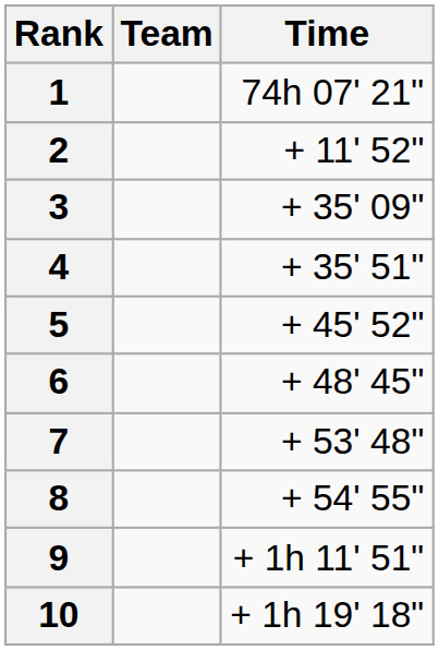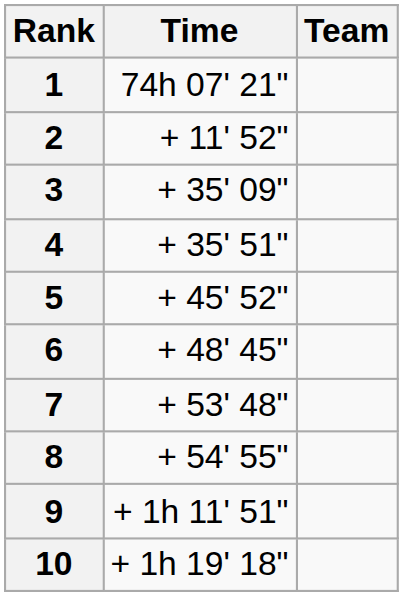 <table class="wikitable">
 <tr>
 <th scope="col">Rank</th>
+<th scope="col">Time</th>
 <th scope="col">Team</th>
-<th scope="col">Time</th>
 </tr>
 <tr>
 <th scope="row">1</th>
+<td align="right">74h 07' 21"</td>
 <td>  </td>
-<td align="right">74h 07' 21"</td>
 </tr>
 <tr>
 <th scope="row">2</th>
+<td align="right">+ 11' 52"</td>
 <td> </td>
-<td align="right">+ 11' 52"</td>
 </tr>
 <tr>
 <th scope="row">3</th>
+<td align="right">+ 35' 09"</td>
 <td> </td>
-<td align="right">+ 35' 09"</td>
 </tr>
 <tr>
 <th scope="row">4</th>
+<td align="right">+ 35' 51"</td>
 <td> </td>
-<td align="right">+ 35' 51"</td>
 </tr>
 <tr>
 <th scope="row">5</th>
+<td align="right">+ 45' 52"</td>
 <td> </td>
-<td align="right">+ 45' 52"</td>
 </tr>
 <tr>
 <th scope="row">6</th>
+<td align="right">+ 48' 45"</td>
 <td> </td>
-<td align="right">+ 48' 45"</td>
 </tr>
 <tr>
 <th scope="row">7</th>
+<td align="right">+ 53' 48"</td>
 <td> </td>
-<td align="right">+ 53' 48"</td>
 </tr>
 <tr>
 <th scope="row">8</th>
+<td align="right">+ 54' 55"</td>
 <td> </td>
-<td align="right">+ 54' 55"</td>
 </tr>
 <tr>
 <th scope="row">9</th>
+<td align="right">+ 1h 11' 51"</td>
 <td> </td>
-<td align="right">+ 1h 11' 51"</td>
 </tr>
 <tr>
 <th scope="row">10</th>
+<td align="right">+ 1h 19' 18"</td>
 <td> </td>
-<td align="right">+ 1h 19' 18"</td>
 </tr>
 </table>
